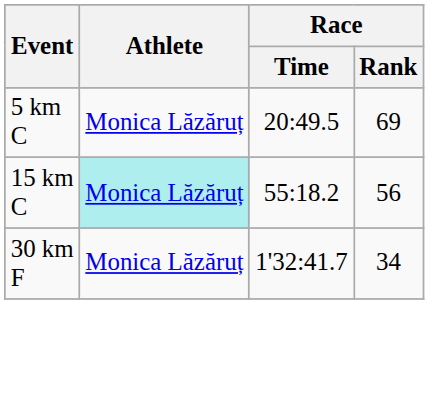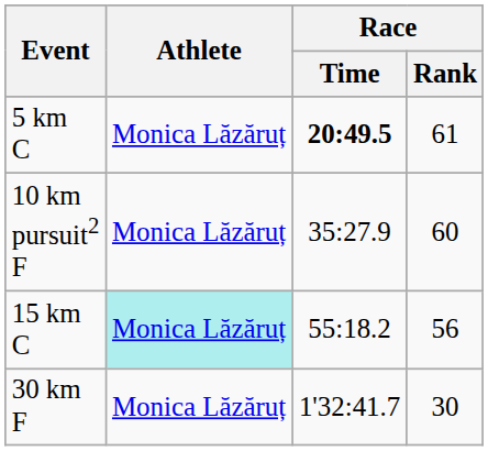 <table class="wikitable" border="1" style="font-size:90%">
 <tr>
 <th rowspan=2>Event</th>
 <th rowspan=2>Athlete</th>
 <th colspan=2>Race</th>
 </tr>
 <tr>
 <th>Time</th>
 <th>Rank</th>
 </tr>
 <tr>
 <td>5 km <br> C</td>
 <td><a href='#'>Monica Lăzăruț</a></td>
-<td align=center>20:49.5</td>
-<td align=center>69</td>
+<td align=center><strong>20:49.5</strong></td>
+<td align=center>61</td>
+</tr>
+<tr>
+<td>10 km <br> pursuit<sup>2</sup> <br> F</td>
+<td><a href='#'>Monica Lăzăruț</a></td>
+<td align=center>35:27.9</td>
+<td align=center>60</td>
 </tr>
 <tr>
 <td>15 km <br> C</td>
 <td style="background: paleturquoise;"><a href='#'>Monica Lăzăruț</a></td>
 <td align=center>55:18.2</td>
 <td align=center>56</td>
 </tr>
 <tr>
 <td>30 km <br> F</td>
 <td><a href='#'>Monica Lăzăruț</a></td>
 <td align=center>1'32:41.7</td>
-<td align=center>34</td>
+<td align=center>30</td>
 </tr>
 </table>
